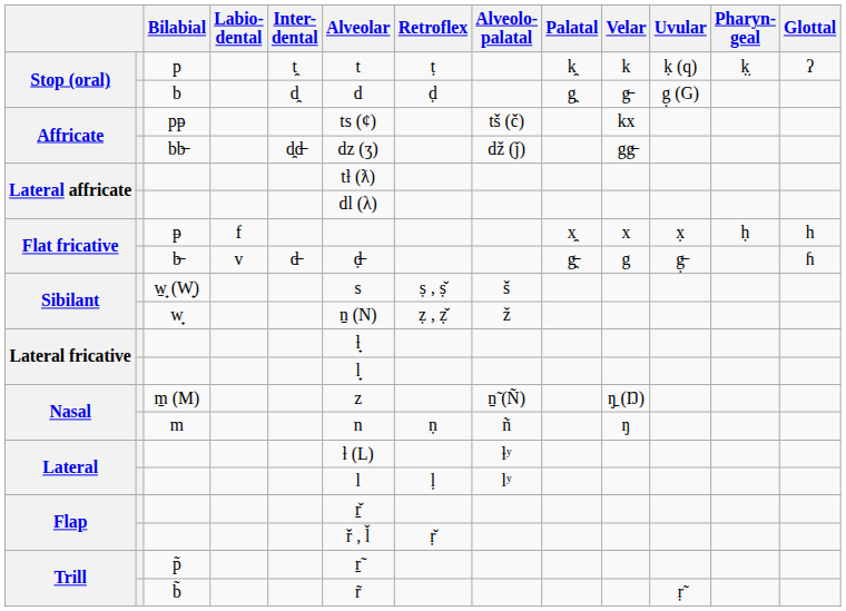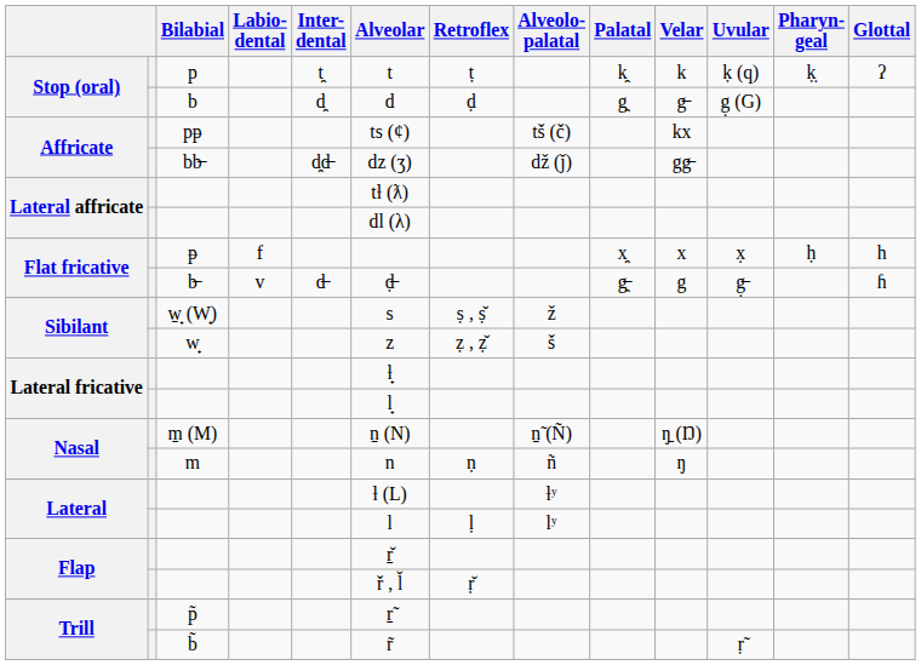 <table class="wikitable Unicode" style="text-align:center">
 <tr align=center>
 <th colspan="2"> </th>
 <th><a href='#'>Bilabial</a></th>
 <th><a href='#'>Labio-<br>dental</a></th>
 <th><a href='#'>Inter-<br>dental</a></th>
 <th><a href='#'>Alveolar</a></th>
 <th><a href='#'>Retroflex</a></th>
 <th><a href='#'>Alveolo-<br>palatal</a></th>
 <th><a href='#'>Palatal</a></th>
 <th><a href='#'>Velar</a></th>
 <th><a href='#'>Uvular</a></th>
 <th><a href='#'>Pharyn-<br>geal</a></th>
 <th><a href='#'>Glottal</a></th>
 </tr>
 <tr>
 <th rowspan="2"><a href='#'>Stop (oral)</a></th>
 <th></th>
 <td>p</td>
 <td> </td>
 <td>t̯</td>
 <td>t</td>
 <td>ṭ</td>
 <td></td>
 <td>k̯</td>
 <td>k</td>
 <td>ḳ (q)</td>
 <td>ḳ̣</td>
 <td>ʔ</td>
 </tr>
 <tr>
 <th></th>
 <td>b</td>
 <td> </td>
 <td>d̯</td>
 <td>d</td>
 <td>ḍ</td>
 <td></td>
 <td>g̯</td>
 <td>g̶</td>
 <td>g̣ (G)</td>
 <td> </td>
 <td> </td>
 </tr>
 <tr>
 <th rowspan="2"><a href='#'>Affricate</a></th>
 <th></th>
 <td>pᵽ</td>
 <td> </td>
 <td></td>
 <td>ts (ȼ)</td>
 <td></td>
 <td>tš (č)</td>
 <td> </td>
 <td>kx</td>
 <td> </td>
 <td> </td>
 <td></td>
 </tr>
 <tr>
 <th></th>
 <td>bb̶</td>
 <td></td>
 <td>d̯d̶</td>
 <td>dz (ʒ)</td>
 <td></td>
 <td>dž (ǰ)</td>
 <td> </td>
 <td>gg̶</td>
 <td></td>
 <td> </td>
 <td> </td>
 </tr>
 <tr>
 <th rowspan="2"><a href='#'>Lateral</a> affricate</th>
 <th></th>
 <td> </td>
 <td> </td>
 <td> </td>
 <td>tƚ (ƛ)</td>
 <td> </td>
 <td> </td>
 <td> </td>
 <td> </td>
 <td> </td>
 <td> </td>
 <td> </td>
 </tr>
 <tr>
 <th></th>
 <td> </td>
 <td> </td>
 <td> </td>
 <td>dl (λ)</td>
 <td> </td>
 <td> </td>
 <td> </td>
 <td> </td>
 <td> </td>
 <td> </td>
 <td> </td>
 </tr>
 <tr>
 <th rowspan="2"><a href='#'>Flat fricative</a></th>
 <th></th>
 <td>ᵽ</td>
 <td>f</td>
 <td></td>
 <td></td>
 <td></td>
 <td></td>
 <td>x̯</td>
 <td>x</td>
 <td>x̣</td>
 <td>ḥ</td>
 <td>h</td>
 </tr>
 <tr>
 <th></th>
 <td>b̶</td>
 <td>v</td>
 <td>d̶</td>
 <td>ḍ̶</td>
 <td></td>
 <td></td>
 <td>g̶̯</td>
 <td>g</td>
 <td>g̶̣</td>
 <td></td>
 <td>ɦ</td>
 </tr>
 <tr>
 <th rowspan="2"><a href='#'>Sibilant</a></th>
 <th></th>
 <td>w̱̟ (W̟)</td>
 <td></td>
 <td></td>
 <td>s</td>
 <td>ṣ , ṣ̌</td>
-<td>š</td>
+<td>ž</td>
 <td></td>
 <td></td>
 <td></td>
 <td></td>
 <td></td>
 </tr>
 <tr>
 <th></th>
 <td>w̟</td>
 <td></td>
 <td></td>
-<td>ṉ (N)</td>
+<td>z</td>
 <td>ẓ , ẓ̌</td>
-<td>ž</td>
+<td>š</td>
 <td></td>
 <td></td>
 <td></td>
 <td></td>
 <td></td>
 </tr>
 <tr>
 <th rowspan="2">Lateral fricative</th>
 <th></th>
 <td> </td>
 <td> </td>
 <td> </td>
 <td>ƚ̟</td>
 <td> </td>
 <td> </td>
 <td> </td>
 <td> </td>
 <td> </td>
 <td> </td>
 <td> </td>
 </tr>
 <tr>
 <th></th>
 <td> </td>
 <td> </td>
 <td> </td>
 <td>l̟</td>
 <td> </td>
 <td> </td>
 <td> </td>
 <td> </td>
 <td> </td>
 <td> </td>
 <td> </td>
 </tr>
 <tr>
 <th rowspan="2"><a href='#'>Nasal</a></th>
 <th></th>
 <td>m̱ (M)</td>
 <td></td>
 <td></td>
-<td>z</td>
+<td>ṉ (N)</td>
 <td></td>
 <td>ṉ̃ (Ñ)</td>
 <td></td>
 <td>ŋ̱ (Ŋ)</td>
 <td> </td>
 <td> </td>
 <td></td>
 </tr>
 <tr>
 <th></th>
 <td>m</td>
 <td></td>
 <td></td>
 <td>n</td>
 <td>ṇ</td>
 <td>ñ</td>
 <td></td>
 <td>ŋ</td>
 <td> </td>
 <td> </td>
 <td></td>
 </tr>
 <tr>
 <th rowspan="2"><a href='#'>Lateral</a></th>
 <th></th>
 <td> </td>
 <td> </td>
 <td></td>
 <td>ƚ (L)</td>
 <td></td>
 <td>ƚʸ</td>
 <td> </td>
 <td></td>
 <td></td>
 <td> </td>
 <td> </td>
 </tr>
 <tr>
 <th></th>
 <td> </td>
 <td> </td>
 <td></td>
 <td>l</td>
 <td>ḷ</td>
 <td>lʸ</td>
 <td> </td>
 <td></td>
 <td></td>
 <td> </td>
 <td> </td>
 </tr>
 <tr>
 <th rowspan="2"><a href='#'>Flap</a></th>
 <th></th>
 <td> </td>
 <td> </td>
 <td></td>
 <td>ṟ̌</td>
 <td></td>
 <td></td>
 <td> </td>
 <td> </td>
 <td> </td>
 <td></td>
 <td> </td>
 </tr>
 <tr>
 <th></th>
 <td></td>
 <td></td>
 <td></td>
 <td>ř , l͏̌</td>
 <td>ṛ̌</td>
 <td></td>
 <td></td>
 <td></td>
 <td></td>
 <td></td>
 <td></td>
 </tr>
 <tr>
 <th rowspan="2"><a href='#'>Trill</a></th>
 <th></th>
 <td>p̃</td>
 <td></td>
 <td></td>
 <td>ṟ̃</td>
 <td></td>
 <td></td>
 <td></td>
 <td></td>
 <td></td>
 <td></td>
 <td></td>
 </tr>
 <tr>
 <th></th>
 <td>b̃</td>
 <td></td>
 <td></td>
 <td>r̃</td>
 <td></td>
 <td></td>
 <td></td>
 <td></td>
 <td>ṛ̃</td>
 <td></td>
 <td></td>
 </tr>
 </table>
